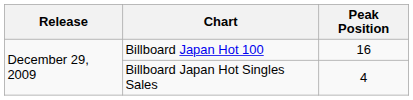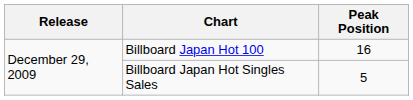 <table class="wikitable" style="width:500px;">
 <tr>
 <th>Release</th>
 <th>Chart</th>
 <th>Peak Position</th>
 </tr>
 <tr>
 <td rowspan="2">December 29, 2009</td>
 <td>Billboard <a href='#'>Japan Hot 100</a></td>
 <td style="text-align:center;">16</td>
 </tr>
 <tr>
 <td>Billboard Japan Hot Singles Sales</td>
-<td style="text-align:center;">4</td>
+<td style="text-align:center;">5</td>
 </tr>
 </table>
